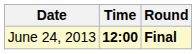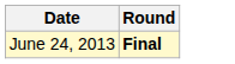 <table class="wikitable">
 <tr>
 <th>Date</th>
-<th>Time</th>
 <th>Round</th>
 </tr>
 <tr style=background:lemonchiffon>
 <td>June 24, 2013</td>
-<td><strong>12:00</strong></td>
 <td><strong>Final</strong></td>
 </tr>
 </table>
